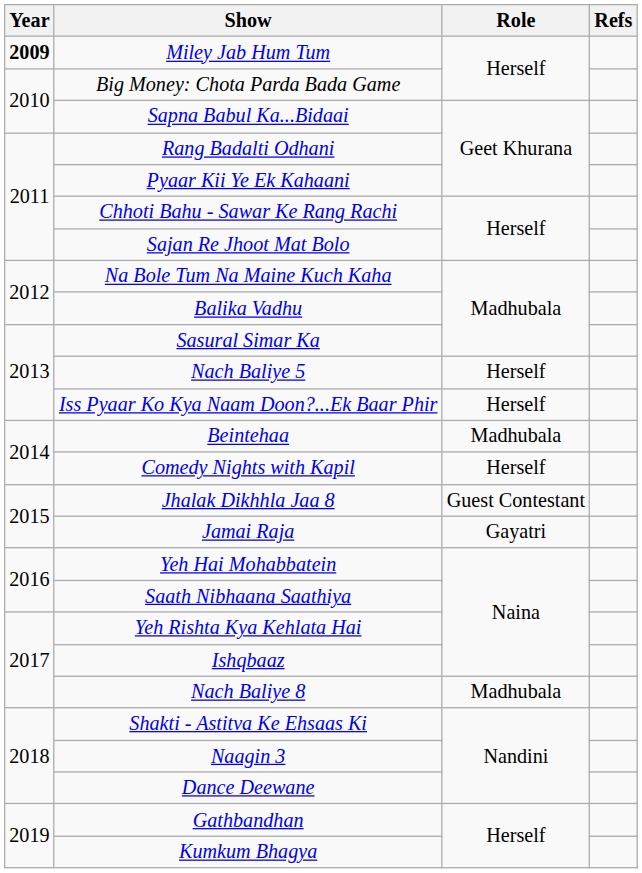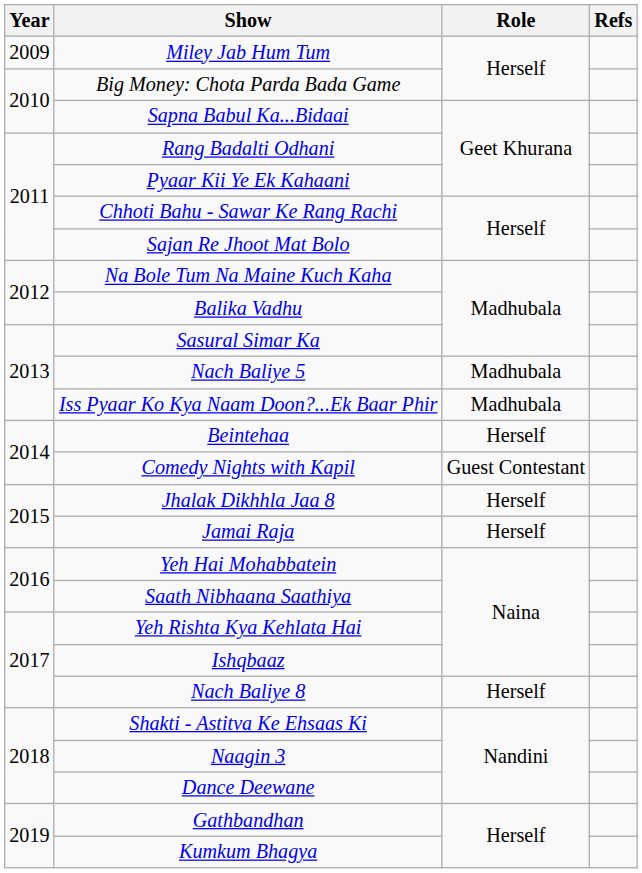 <table class="wikitable" style="text-align:center;">
 <tr>
 <th>Year</th>
 <th>Show</th>
 <th>Role</th>
 <th>Refs</th>
 </tr>
 <tr>
-<td><strong>2009</strong></td>
+<td>2009</td>
 <td><em><a href='#'>Miley Jab Hum Tum</a></em></td>
 <td rowspan="2">Herself</td>
 <td style="text-align:center;"></td>
 </tr>
 <tr>
 <td rowspan="2">2010</td>
 <td><em>Big Money: Chota Parda Bada Game</em></td>
 <td style="text-align:center;"></td>
 </tr>
 <tr>
 <td><em><a href='#'>Sapna Babul Ka...Bidaai</a></em></td>
 <td rowspan="3">Geet Khurana</td>
 <td style="text-align:center;"></td>
 </tr>
 <tr>
 <td rowspan="4">2011</td>
 <td><em><a href='#'>Rang Badalti Odhani</a> </em></td>
 <td style="text-align:center;"></td>
 </tr>
 <tr>
 <td><em><a href='#'>Pyaar Kii Ye Ek Kahaani</a></em></td>
 <td style="text-align:center;"></td>
 </tr>
 <tr>
 <td><em><a href='#'>Chhoti Bahu - Sawar Ke Rang Rachi</a></em></td>
 <td rowspan="2">Herself</td>
 <td style="text-align:center;"></td>
 </tr>
 <tr>
 <td><em><a href='#'>Sajan Re Jhoot Mat Bolo</a></em></td>
 <td style="text-align:center;"></td>
 </tr>
 <tr>
 <td rowspan="2">2012</td>
 <td><em><a href='#'>Na Bole Tum Na Maine Kuch Kaha</a></em></td>
 <td rowspan="3">Madhubala</td>
 <td></td>
 </tr>
 <tr>
 <td><em><a href='#'>Balika Vadhu</a></em></td>
 <td style="text-align:center;"></td>
 </tr>
 <tr>
 <td rowspan="3">2013</td>
 <td><em><a href='#'>Sasural Simar Ka</a></em></td>
 <td style="text-align:center;"></td>
 </tr>
 <tr>
 <td><em><a href='#'>Nach Baliye 5</a></em></td>
-<td>Herself</td>
+<td>Madhubala</td>
 <td style="text-align:center;"></td>
 </tr>
 <tr>
 <td><em><a href='#'>Iss Pyaar Ko Kya Naam Doon?...Ek Baar Phir</a></em></td>
-<td>Herself</td>
+<td>Madhubala</td>
 <td style="text-align:center;"></td>
 </tr>
 <tr>
 <td rowspan="2">2014</td>
 <td><em><a href='#'>Beintehaa</a></em></td>
-<td>Madhubala</td>
+<td>Herself</td>
 <td></td>
 </tr>
 <tr>
 <td><em><a href='#'>Comedy Nights with Kapil</a></em></td>
-<td>Herself</td>
+<td>Guest Contestant</td>
 <td style="text-align:center;"></td>
 </tr>
 <tr>
 <td rowspan=2>2015</td>
 <td><em><a href='#'>Jhalak Dikhhla Jaa 8</a></em></td>
-<td>Guest Contestant</td>
+<td>Herself</td>
 <td style="text-align:center;"></td>
 </tr>
 <tr>
 <td><em><a href='#'>Jamai Raja</a></em></td>
-<td>Gayatri</td>
+<td>Herself</td>
 <td style="text-align:center;"></td>
 </tr>
 <tr>
 <td rowspan="2">2016</td>
 <td><em><a href='#'>Yeh Hai Mohabbatein</a></em></td>
 <td rowspan="4">Naina</td>
 <td style="text-align:center;"></td>
 </tr>
 <tr>
 <td><em><a href='#'>Saath Nibhaana Saathiya</a></em></td>
 <td style="text-align:center;"></td>
 </tr>
 <tr>
 <td rowspan="3">2017</td>
 <td><em><a href='#'>Yeh Rishta Kya Kehlata Hai</a></em></td>
 <td style="text-align:center;"></td>
 </tr>
 <tr>
 <td><em><a href='#'>Ishqbaaz</a></em></td>
 <td style="text-align:center;"></td>
 </tr>
 <tr>
 <td><em><a href='#'>Nach Baliye 8</a></em></td>
-<td>Madhubala</td>
+<td>Herself</td>
 <td style="text-align:center;"></td>
 </tr>
 <tr>
 <td rowspan="3">2018</td>
 <td><em><a href='#'>Shakti - Astitva Ke Ehsaas Ki</a></em></td>
 <td rowspan=3>Nandini</td>
 <td style="text-align:center;"></td>
 </tr>
 <tr>
 <td><em><a href='#'>Naagin 3</a></em></td>
 <td style="text-align:center;"></td>
 </tr>
 <tr>
 <td><em><a href='#'>Dance Deewane</a></em></td>
 <td style="text-align:center;"></td>
 </tr>
 <tr>
 <td rowspan="2">2019</td>
 <td><em><a href='#'>Gathbandhan</a></em></td>
 <td rowspan=2>Herself</td>
 <td></td>
 </tr>
 <tr>
 <td><em><a href='#'>Kumkum Bhagya</a></em></td>
 <td style="text-align:center;"></td>
 </tr>
 </table>
